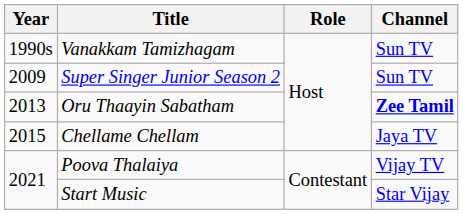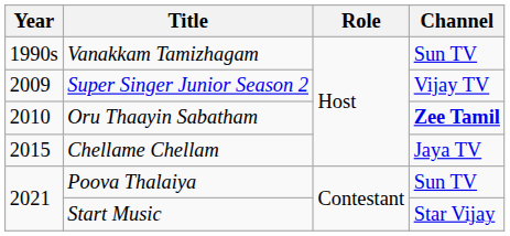 <table class="wikitable">
 <tr>
 <th>Year</th>
 <th>Title</th>
 <th>Role</th>
 <th>Channel</th>
 </tr>
 <tr>
 <td>1990s</td>
 <td><em>Vanakkam Tamizhagam</em></td>
 <td rowspan="4">Host</td>
 <td><a href='#'>Sun TV</a></td>
 </tr>
 <tr>
 <td>2009</td>
 <td><em><a href='#'>Super Singer Junior Season 2</a></em></td>
-<td><a href='#'>Sun TV</a></td>
+<td><a href='#'>Vijay TV</a></td>
 </tr>
 <tr>
-<td>2013</td>
+<td>2010</td>
 <td><em>Oru Thaayin Sabatham</em></td>
 <td><strong><a href='#'>Zee Tamil</a></strong></td>
 </tr>
 <tr>
 <td>2015</td>
 <td><em>Chellame Chellam</em></td>
 <td><a href='#'>Jaya TV</a></td>
 </tr>
 <tr>
 <td rowspan="2">2021</td>
 <td><em>Poova Thalaiya</em></td>
 <td rowspan="2">Contestant</td>
-<td><a href='#'>Vijay TV</a></td>
+<td><a href='#'>Sun TV</a></td>
 </tr>
 <tr>
 <td><em>Start Music</em></td>
 <td><a href='#'>Star Vijay</a></td>
 </tr>
 </table>
